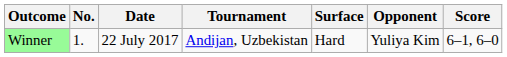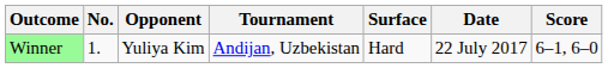 <table class="sortable wikitable" style=font-size:97%>
 <tr>
 <th>Outcome</th>
 <th>No.</th>
-<th>Date</th>
+<th>Opponent</th>
 <th>Tournament</th>
 <th>Surface</th>
-<th>Opponent</th>
+<th>Date</th>
 <th>Score</th>
 </tr>
 <tr>
 <td bgcolor="98FB98">Winner</td>
 <td>1.</td>
-<td>22 July 2017</td>
+<td> Yuliya Kim</td>
 <td><a href='#'>Andijan</a>, Uzbekistan</td>
 <td>Hard</td>
-<td> Yuliya Kim</td>
+<td>22 July 2017</td>
 <td>6–1, 6–0</td>
 </tr>
 </table>
